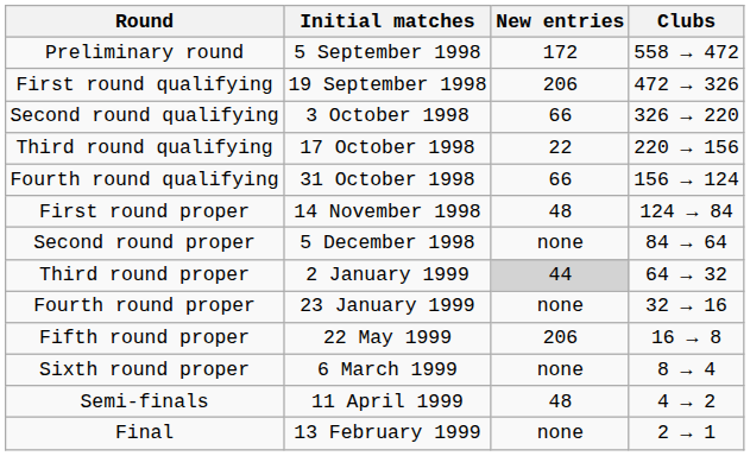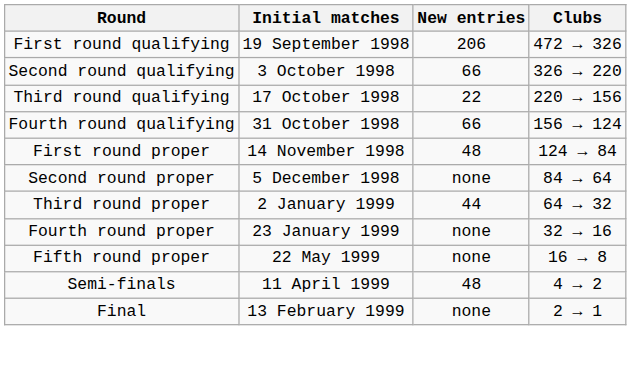 <table class="wikitable" style="text-align: center">
 <tr>
 <th>Round</th>
 <th>Initial matches</th>
 <th>New entries</th>
 <th>Clubs</th>
-</tr>
-<tr>
-<td>Preliminary round</td>
-<td>5 September 1998</td>
-<td>172</td>
-<td>558 → 472</td>
 </tr>
 <tr>
 <td>First round qualifying</td>
 <td>19 September 1998</td>
 <td>206</td>
 <td>472 → 326</td>
 </tr>
 <tr>
 <td>Second round qualifying</td>
 <td>3 October 1998</td>
 <td>66</td>
 <td>326 → 220</td>
 </tr>
 <tr>
 <td>Third round qualifying</td>
 <td>17 October 1998</td>
 <td>22</td>
 <td>220 → 156</td>
 </tr>
 <tr>
 <td>Fourth round qualifying</td>
 <td>31 October 1998</td>
 <td>66</td>
 <td>156 → 124</td>
 </tr>
 <tr>
 <td>First round proper</td>
 <td>14 November 1998</td>
 <td>48</td>
 <td>124 → 84</td>
 </tr>
 <tr>
 <td>Second round proper</td>
 <td>5 December 1998</td>
 <td>none</td>
 <td>84 → 64</td>
 </tr>
 <tr>
 <td>Third round proper</td>
 <td>2 January 1999</td>
-<td style="background: lightgrey;">44</td>
+<td>44</td>
 <td>64 → 32</td>
 </tr>
 <tr>
 <td>Fourth round proper</td>
 <td>23 January 1999</td>
 <td>none</td>
 <td>32 → 16</td>
 </tr>
 <tr>
 <td>Fifth round proper</td>
 <td>22 May 1999</td>
-<td>206</td>
+<td>none</td>
 <td>16 → 8</td>
-</tr>
-<tr>
-<td>Sixth round proper</td>
-<td>6 March 1999</td>
-<td>none</td>
-<td>8 → 4</td>
 </tr>
 <tr>
 <td>Semi-finals</td>
 <td>11 April 1999</td>
 <td>48</td>
 <td>4 → 2</td>
 </tr>
 <tr>
 <td>Final</td>
 <td>13 February 1999</td>
 <td>none</td>
 <td>2 → 1</td>
 </tr>
 </table>
